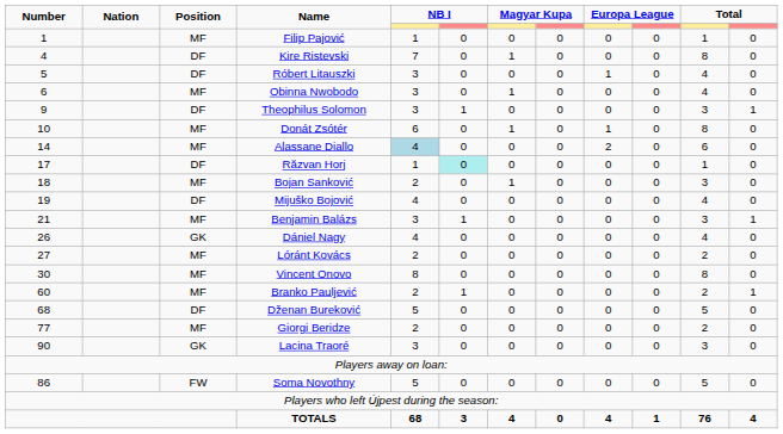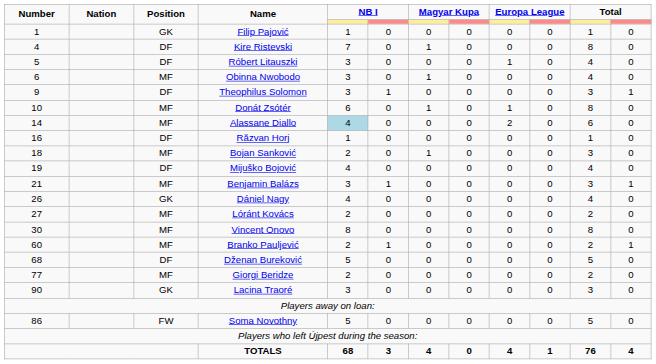 <table class="wikitable" style="font-size: 100%; text-align: center;">
 <tr>
 <td rowspan="2" width="10%" align="center"><strong>Number</strong></td>
 <td rowspan="2" width="10%" align="center"><strong>Nation</strong></td>
 <td rowspan="2" width="10%" align="center"><strong>Position</strong></td>
 <td rowspan="2" width="20%" align="center"><strong>Name</strong></td>
 <td colspan="2" align="center"><strong><a href='#'>NB I</a></strong></td>
 <td colspan="2" align="center"><strong><a href='#'>Magyar Kupa</a></strong></td>
 <td colspan="2" align="center"><strong><a href='#'>Europa League</a></strong></td>
 <td colspan="2" align="center"><strong>Total</strong></td>
 </tr>
 <tr>
 <th width=60 style="background: #FFEE99"></th>
 <th width=60 style="background: #FF8888"></th>
 <th width=60 style="background: #FFEE99"></th>
 <th width=60 style="background: #FF8888"></th>
 <th width=60 style="background: #FFEE99"></th>
 <th width=60 style="background: #FF8888"></th>
 <th width=60 style="background: #FFEE99"></th>
 <th width=60 style="background: #FF8888"></th>
 </tr>
 <tr>
 <td>1</td>
 <td></td>
-<td>MF</td>
+<td>GK</td>
 <td><a href='#'>Filip Pajović</a></td>
 <td>1</td>
 <td>0</td>
 <td>0</td>
 <td>0</td>
 <td>0</td>
 <td>0</td>
 <td>1</td>
 <td>0</td>
 </tr>
 <tr>
 <td>4</td>
 <td></td>
 <td>DF</td>
 <td><a href='#'>Kire Ristevski</a></td>
 <td>7</td>
 <td>0</td>
 <td>1</td>
 <td>0</td>
 <td>0</td>
 <td>0</td>
 <td>8</td>
 <td>0</td>
 </tr>
 <tr>
 <td>5</td>
 <td></td>
 <td>DF</td>
 <td><a href='#'>Róbert Litauszki</a></td>
 <td>3</td>
 <td>0</td>
 <td>0</td>
 <td>0</td>
 <td>1</td>
 <td>0</td>
 <td>4</td>
 <td>0</td>
 </tr>
 <tr>
 <td>6</td>
 <td></td>
 <td>MF</td>
 <td><a href='#'>Obinna Nwobodo</a></td>
 <td>3</td>
 <td>0</td>
 <td>1</td>
 <td>0</td>
 <td>0</td>
 <td>0</td>
 <td>4</td>
 <td>0</td>
 </tr>
 <tr>
 <td>9</td>
 <td></td>
 <td>DF</td>
 <td><a href='#'>Theophilus Solomon</a></td>
 <td>3</td>
 <td>1</td>
 <td>0</td>
 <td>0</td>
 <td>0</td>
 <td>0</td>
 <td>3</td>
 <td>1</td>
 </tr>
 <tr>
 <td>10</td>
 <td></td>
 <td>MF</td>
 <td><a href='#'>Donát Zsótér</a></td>
 <td>6</td>
 <td>0</td>
 <td>1</td>
 <td>0</td>
 <td>1</td>
 <td>0</td>
 <td>8</td>
 <td>0</td>
 </tr>
 <tr>
 <td>14</td>
 <td></td>
 <td>MF</td>
 <td><a href='#'>Alassane Diallo</a></td>
 <td style="background: lightblue;">4</td>
 <td>0</td>
 <td>0</td>
 <td>0</td>
 <td>2</td>
 <td>0</td>
 <td>6</td>
 <td>0</td>
 </tr>
 <tr>
-<td>17</td>
+<td>16</td>
 <td></td>
 <td>DF</td>
 <td><a href='#'>Răzvan Horj</a></td>
 <td>1</td>
-<td style="background: paleturquoise;">0</td>
+<td>0</td>
 <td>0</td>
 <td>0</td>
 <td>0</td>
 <td>0</td>
 <td>1</td>
 <td>0</td>
 </tr>
 <tr>
 <td>18</td>
 <td></td>
 <td>MF</td>
 <td><a href='#'>Bojan Sanković</a></td>
 <td>2</td>
 <td>0</td>
 <td>1</td>
 <td>0</td>
 <td>0</td>
 <td>0</td>
 <td>3</td>
 <td>0</td>
 </tr>
 <tr>
 <td>19</td>
 <td></td>
 <td>DF</td>
 <td><a href='#'>Mijuško Bojović</a></td>
 <td>4</td>
 <td>0</td>
 <td>0</td>
 <td>0</td>
 <td>0</td>
 <td>0</td>
 <td>4</td>
 <td>0</td>
 </tr>
 <tr>
 <td>21</td>
 <td></td>
 <td>MF</td>
 <td><a href='#'>Benjamin Balázs</a></td>
 <td>3</td>
 <td>1</td>
 <td>0</td>
 <td>0</td>
 <td>0</td>
 <td>0</td>
 <td>3</td>
 <td>1</td>
 </tr>
 <tr>
 <td>26</td>
 <td></td>
 <td>GK</td>
 <td><a href='#'>Dániel Nagy</a></td>
 <td>4</td>
 <td>0</td>
 <td>0</td>
 <td>0</td>
 <td>0</td>
 <td>0</td>
 <td>4</td>
 <td>0</td>
 </tr>
 <tr>
 <td>27</td>
 <td></td>
 <td>MF</td>
 <td><a href='#'>Lóránt Kovács</a></td>
 <td>2</td>
 <td>0</td>
 <td>0</td>
 <td>0</td>
 <td>0</td>
 <td>0</td>
 <td>2</td>
 <td>0</td>
 </tr>
 <tr>
 <td>30</td>
 <td></td>
 <td>MF</td>
 <td><a href='#'>Vincent Onovo</a></td>
 <td>8</td>
 <td>0</td>
 <td>0</td>
 <td>0</td>
 <td>0</td>
 <td>0</td>
 <td>8</td>
 <td>0</td>
 </tr>
 <tr>
 <td>60</td>
 <td></td>
 <td>MF</td>
 <td><a href='#'>Branko Pauljević</a></td>
 <td>2</td>
 <td>1</td>
 <td>0</td>
 <td>0</td>
 <td>0</td>
 <td>0</td>
 <td>2</td>
 <td>1</td>
 </tr>
 <tr>
 <td>68</td>
 <td></td>
 <td>DF</td>
 <td><a href='#'>Dženan Bureković</a></td>
 <td>5</td>
 <td>0</td>
 <td>0</td>
 <td>0</td>
 <td>0</td>
 <td>0</td>
 <td>5</td>
 <td>0</td>
 </tr>
 <tr>
 <td>77</td>
 <td></td>
 <td>MF</td>
 <td><a href='#'>Giorgi Beridze</a></td>
 <td>2</td>
 <td>0</td>
 <td>0</td>
 <td>0</td>
 <td>0</td>
 <td>0</td>
 <td>2</td>
 <td>0</td>
 </tr>
 <tr>
 <td>90</td>
 <td></td>
 <td>GK</td>
 <td><a href='#'>Lacina Traoré</a></td>
 <td>3</td>
 <td>0</td>
 <td>0</td>
 <td>0</td>
 <td>0</td>
 <td>0</td>
 <td>3</td>
 <td>0</td>
 </tr>
 <tr>
 <td colspan="14"><em>Players away on loan:</em></td>
 </tr>
 <tr>
 <td>86</td>
 <td></td>
 <td>FW</td>
 <td><a href='#'>Soma Novothny</a></td>
 <td>5</td>
 <td>0</td>
 <td>0</td>
 <td>0</td>
 <td>0</td>
 <td>0</td>
 <td>5</td>
 <td>0</td>
 </tr>
 <tr>
 <td colspan="14"><em>Players who left Újpest during the season:</em></td>
 </tr>
 <tr>
 <td colspan="3"></td>
 <td><strong>TOTALS</strong></td>
 <td><strong>68</strong></td>
 <td><strong>3</strong></td>
 <td><strong>4</strong></td>
 <td><strong>0</strong></td>
 <td><strong>4</strong></td>
 <td><strong>1</strong></td>
 <td><strong>76</strong></td>
 <td><strong>4</strong></td>
 </tr>
 </table>
